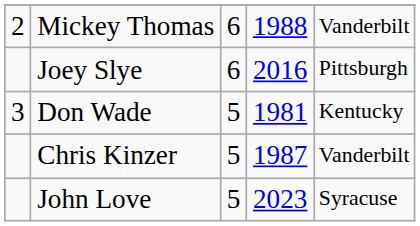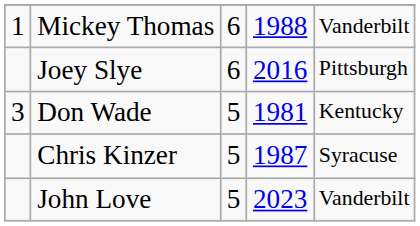 <table class="wikitable">
 <tr>
 </tr>
 <tr>
-<td>2</td>
+<td>1</td>
 <td>Mickey Thomas</td>
 <td>6</td>
 <td><a href='#'>1988</a></td>
 <td style="font-size:80%;">Vanderbilt</td>
 </tr>
 <tr>
 <td></td>
 <td>Joey Slye</td>
 <td>6</td>
 <td><a href='#'>2016</a></td>
 <td style="font-size:80%;">Pittsburgh</td>
 </tr>
 <tr>
 <td>3</td>
 <td>Don Wade</td>
 <td>5</td>
 <td><a href='#'>1981</a></td>
 <td style="font-size:80%;">Kentucky</td>
 </tr>
 <tr>
 <td></td>
 <td>Chris Kinzer</td>
 <td>5</td>
 <td><a href='#'>1987</a></td>
-<td style="font-size:80%;">Vanderbilt</td>
+<td style="font-size:80%;">Syracuse</td>
 </tr>
 <tr>
 <td></td>
 <td>John Love</td>
 <td>5</td>
 <td><a href='#'>2023</a></td>
-<td style="font-size:80%;">Syracuse</td>
+<td style="font-size:80%;">Vanderbilt</td>
 </tr>
 </table>
